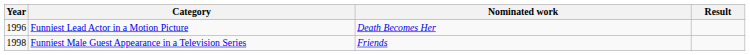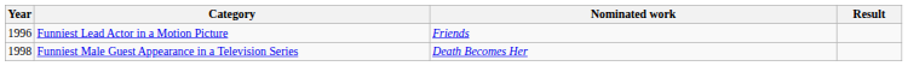 <table class=wikitable>
 <tr>
 <th scope="col" style="width:1em;">Year</th>
 <th scope="col" style="width:33em;">Category</th>
 <th scope="col" style="width:34em;">Nominated work</th>
 <th scope="col" style="width:5em;">Result</th>
 </tr>
 <tr>
 <td>1996</td>
 <td><a href='#'>Funniest Lead Actor in a Motion Picture</a></td>
-<td><em><a href='#'>Death Becomes Her</a></em></td>
+<td><em><a href='#'>Friends</a></em></td>
 <td></td>
 </tr>
 <tr>
 <td>1998</td>
 <td><a href='#'>Funniest Male Guest Appearance in a Television Series</a></td>
-<td><em><a href='#'>Friends</a></em></td>
+<td><em><a href='#'>Death Becomes Her</a></em></td>
 <td></td>
 </tr>
 </table>
